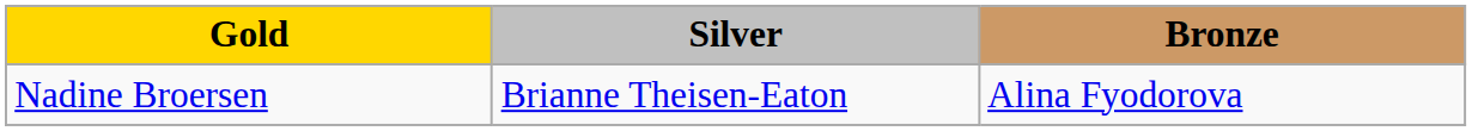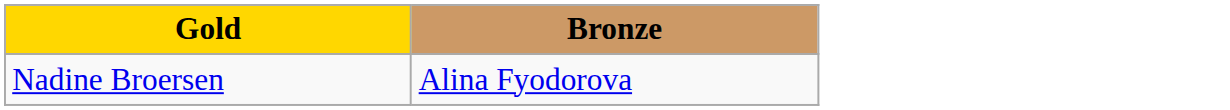 <table class="wikitable" style="text-align:left">
 <tr align="center">
 <td width=200 bgcolor=gold><strong>Gold</strong></td>
-<td width=200 bgcolor=silver><strong>Silver</strong></td>
 <td width=200 bgcolor=CC9966><strong>Bronze</strong></td>
 </tr>
 <tr>
 <td><a href='#'>Nadine Broersen</a><br><em></em></td>
-<td><a href='#'>Brianne Theisen-Eaton</a><br><em></em></td>
 <td><a href='#'>Alina Fyodorova</a><br><em></em></td>
 </tr>
 </table>
